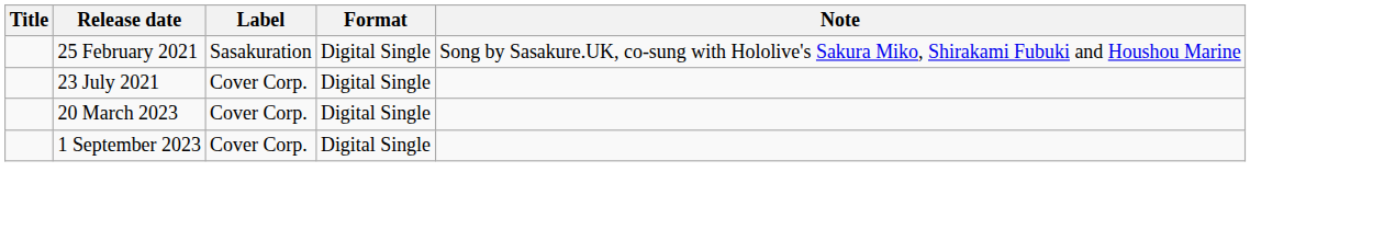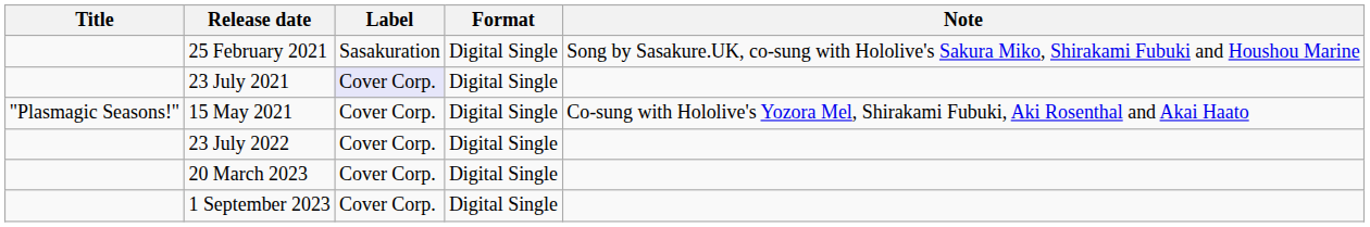 <table class="wikitable">
 <tr>
 <th>Title</th>
 <th>Release date</th>
 <th>Label</th>
 <th>Format</th>
 <th>Note</th>
 </tr>
 <tr>
 <td></td>
 <td>25 February 2021</td>
 <td>Sasakuration</td>
 <td>Digital Single</td>
 <td>Song by Sasakure.UK, co-sung with Hololive's <a href='#'>Sakura Miko</a>, <a href='#'>Shirakami Fubuki</a> and <a href='#'>Houshou Marine</a></td>
 </tr>
 <tr>
 <td></td>
 <td>23 July 2021</td>
+<td style="background: lavender;">Cover Corp.</td>
+<td>Digital Single</td>
+<td></td>
+</tr>
+<tr>
+<td>"Plasmagic Seasons!"</td>
+<td>15 May 2021</td>
+<td>Cover Corp.</td>
+<td>Digital Single</td>
+<td>Co-sung with Hololive's <a href='#'>Yozora Mel</a>, Shirakami Fubuki, <a href='#'>Aki Rosenthal</a> and <a href='#'>Akai Haato</a></td>
+</tr>
+<tr>
+<td></td>
+<td>23 July 2022</td>
 <td>Cover Corp.</td>
 <td>Digital Single</td>
 <td></td>
 </tr>
 <tr>
 <td></td>
 <td>20 March 2023</td>
 <td>Cover Corp.</td>
 <td>Digital Single</td>
 <td></td>
 </tr>
 <tr>
 <td></td>
 <td>1 September 2023</td>
 <td>Cover Corp.</td>
 <td>Digital Single</td>
 <td></td>
 </tr>
 </table>
